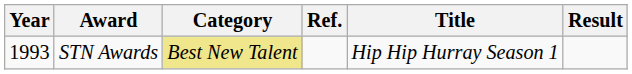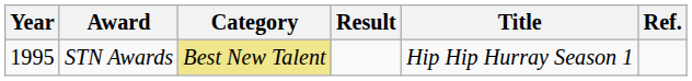 <table class="wikitable">
 <tr>
 <th>Year</th>
 <th>Award</th>
 <th>Category</th>
+<th>Result</th>
+<th>Title</th>
 <th>Ref.</th>
-<th>Title</th>
-<th>Result</th>
 </tr>
 <tr>
-<td>1993</td>
+<td>1995</td>
 <td><em>STN Awards</em></td>
 <td style="background: khaki;"><em>Best New Talent</em></td>
 <td></td>
 <td><em>Hip Hip Hurray Season 1</em></td>
 <td></td>
 </tr>
 </table>
